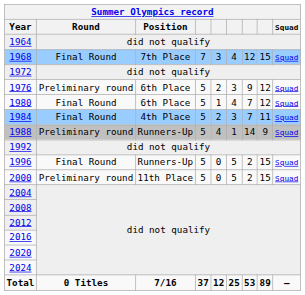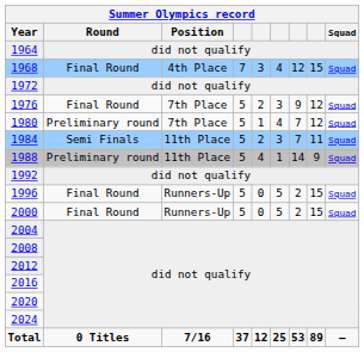 <table class="wikitable" style="text-align: center;">
 <tr>
 <th colspan=9><a href='#'>Summer Olympics record</a></th>
 </tr>
 <tr>
 <th>Year</th>
 <th>Round</th>
 <th>Position</th>
 <th></th>
 <th></th>
 <th></th>
 <th></th>
 <th></th>
 <th><small>Squad</small></th>
 </tr>
 <tr bgcolor="efefef">
 <td> <a href='#'>1964</a></td>
 <td colspan=8 rowspan=1 align=center>did not qualify</td>
 </tr>
 <tr bgcolor=#9acdff>
 <td> <a href='#'>1968</a></td>
 <td>Final Round</td>
-<td>7th Place</td>
+<td>4th Place</td>
 <td>7</td>
 <td>3</td>
 <td>4</td>
 <td>12</td>
 <td>15</td>
 <td><small><a href='#'>Squad</a></small></td>
 </tr>
 <tr bgcolor="efefef">
 <td> <a href='#'>1972</a></td>
 <td colspan=8 rowspan=1 align=center>did not qualify</td>
 </tr>
 <tr>
 <td> <a href='#'>1976</a></td>
-<td>Preliminary round</td>
-<td>6th Place</td>
+<td>Final Round</td>
+<td>7th Place</td>
 <td>5</td>
 <td>2</td>
 <td>3</td>
 <td>9</td>
 <td>12</td>
 <td><small><a href='#'>Squad</a></small></td>
 </tr>
 <tr>
 <td> <a href='#'>1980</a></td>
-<td>Final Round</td>
-<td>6th Place</td>
+<td>Preliminary round</td>
+<td>7th Place</td>
 <td>5</td>
 <td>1</td>
 <td>4</td>
 <td>7</td>
 <td>12</td>
 <td><small><a href='#'>Squad</a></small></td>
 </tr>
 <tr bgcolor=#9acdff>
 <td> <a href='#'>1984</a></td>
-<td>Final Round</td>
-<td>4th Place</td>
+<td>Semi Finals</td>
+<td>11th Place</td>
 <td>5</td>
 <td>2</td>
 <td>3</td>
 <td>7</td>
 <td>11</td>
 <td><small><a href='#'>Squad</a></small></td>
 </tr>
 <tr bgcolor=silver>
 <td> <a href='#'>1988</a></td>
 <td>Preliminary round</td>
-<td>Runners-Up</td>
+<td>11th Place</td>
 <td>5</td>
 <td>4</td>
 <td>1</td>
 <td>14</td>
 <td>9</td>
 <td><small><a href='#'>Squad</a></small></td>
 </tr>
 <tr bgcolor="efefef">
 <td> <a href='#'>1992</a></td>
 <td colspan=8 rowspan=1 align=center>did not qualify</td>
 </tr>
 <tr>
 <td> <a href='#'>1996</a></td>
 <td>Final Round</td>
 <td>Runners-Up</td>
 <td>5</td>
 <td>0</td>
 <td>5</td>
 <td>2</td>
 <td>15</td>
 <td><small><a href='#'>Squad</a></small></td>
 </tr>
 <tr>
 <td> <a href='#'>2000</a></td>
-<td>Preliminary round</td>
-<td>11th Place</td>
+<td>Final Round</td>
+<td>Runners-Up</td>
 <td>5</td>
 <td>0</td>
 <td>5</td>
 <td>2</td>
 <td>15</td>
 <td><small><a href='#'>Squad</a></small></td>
 </tr>
 <tr bgcolor="efefef">
 <td> <a href='#'>2004</a></td>
 <td colspan=8 rowspan=6 align=center>did not qualify</td>
 </tr>
 <tr bgcolor="efefef">
 <td> <a href='#'>2008</a></td>
 </tr>
 <tr bgcolor="efefef">
 <td> <a href='#'>2012</a></td>
 </tr>
 <tr>
 <td> <a href='#'>2016</a></td>
 </tr>
 <tr>
 <td> <a href='#'>2020</a></td>
 </tr>
 <tr>
 <td> <a href='#'>2024</a></td>
 </tr>
 <tr>
 <td colspan=1><strong>Total</strong></td>
 <td><strong>0 Titles</strong></td>
 <td><strong>7/16</strong></td>
 <td><strong>37 </strong></td>
 <td><strong>12 </strong></td>
 <td><strong>25 </strong></td>
 <td><strong> 53</strong></td>
 <td><strong>89 </strong></td>
 <td><strong>—</strong></td>
 </tr>
 </table>
